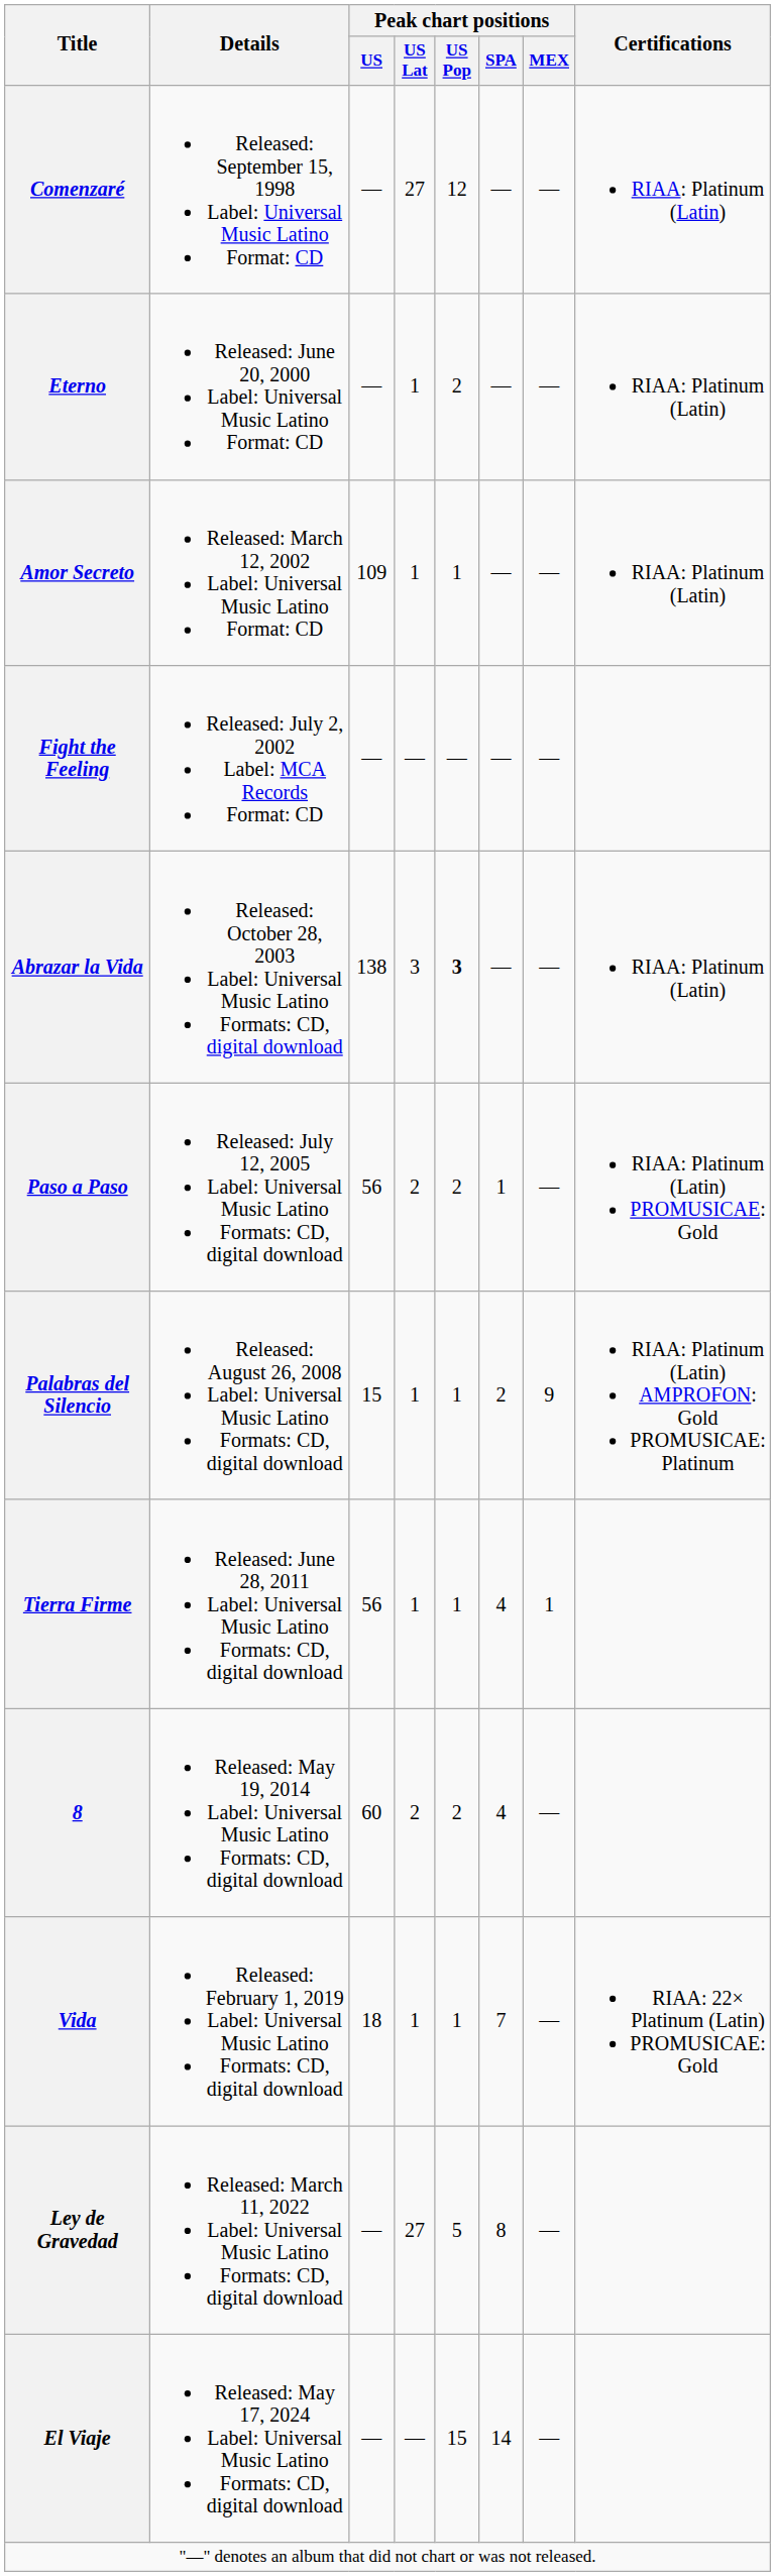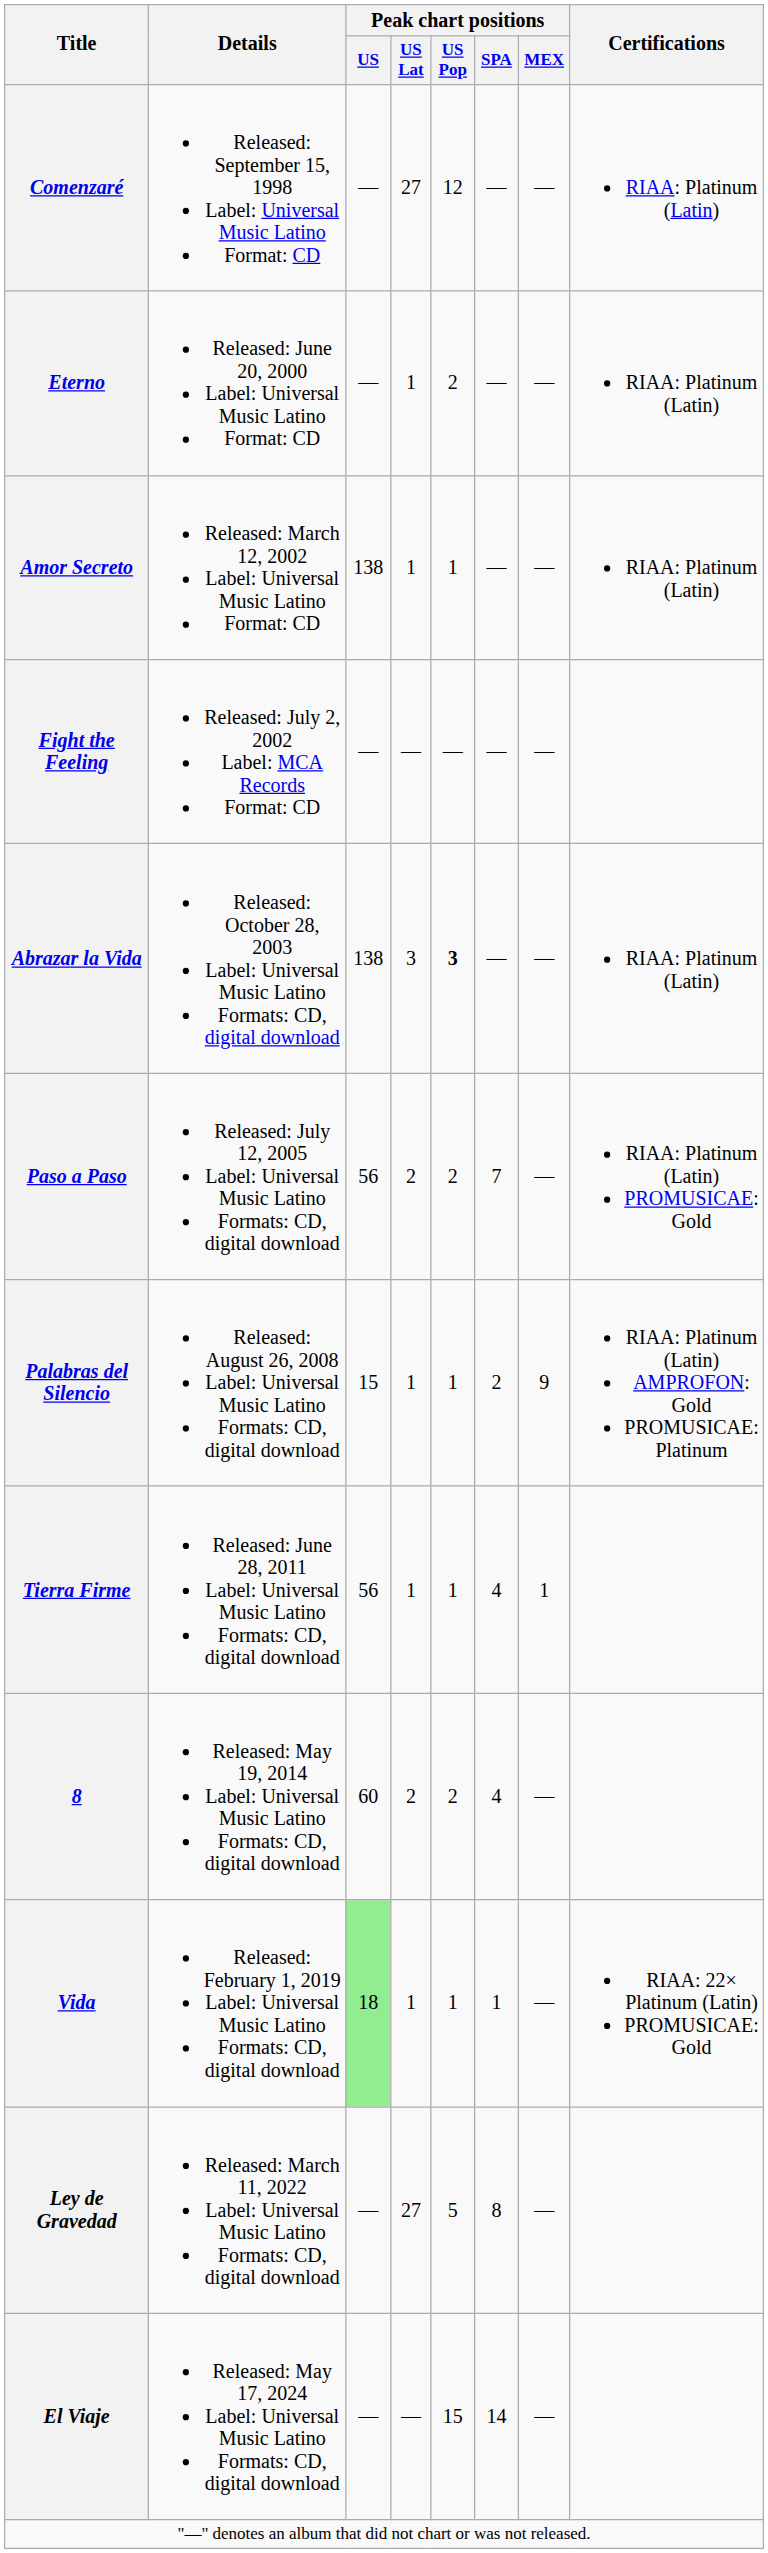 <table class="wikitable plainrowheaders" style="text-align:center;">
 <tr>
 <th scope="col" rowspan="2" style="width:12em;">Title</th>
 <th scope="col" rowspan="2" style="width:16em;">Details</th>
 <th scope="col" colspan="5">Peak chart positions</th>
 <th scope="col" rowspan="2">Certifications</th>
 </tr>
 <tr>
 <th scope="col" style="width:3em;font-size:85%;"><a href='#'>US</a><br></th>
 <th scope="col" style="width:3em;font-size:85%;"><a href='#'>US<br>Lat</a><br></th>
 <th scope="col" style="width:3em;font-size:85%;"><a href='#'>US<br>Pop</a><br></th>
 <th scope="col" style="width:3em;font-size:85%;"><a href='#'>SPA</a><br></th>
 <th scope="col" style="width:3em;font-size:85%;"><a href='#'>MEX</a><br></th>
 </tr>
 <tr>
 <th scope="row"><em><a href='#'>Comenzaré</a></em></th>
 <td><br><ul><li>Released: September 15, 1998</li><li>Label: <a href='#'>Universal Music Latino</a></li><li>Format: <a href='#'>CD</a></li></ul></td>
 <td>—</td>
 <td>27</td>
 <td>12</td>
 <td>—</td>
 <td>—</td>
 <td><br><ul><li><a href='#'>RIAA</a>: Platinum <span>(<a href='#'>Latin</a>)</span></li></ul></td>
 </tr>
 <tr>
 <th scope="row"><em><a href='#'>Eterno</a></em></th>
 <td><br><ul><li>Released: June 20, 2000</li><li>Label: Universal Music Latino</li><li>Format: CD</li></ul></td>
 <td>—</td>
 <td>1</td>
 <td>2</td>
 <td>—</td>
 <td>—</td>
 <td><br><ul><li>RIAA: Platinum <span>(Latin)</span></li></ul></td>
 </tr>
 <tr>
 <th scope="row"><em><a href='#'>Amor Secreto</a></em></th>
 <td><br><ul><li>Released: March 12, 2002</li><li>Label: Universal Music Latino</li><li>Format: CD</li></ul></td>
-<td>109</td>
+<td>138</td>
 <td>1</td>
 <td>1</td>
 <td>—</td>
 <td>—</td>
 <td><br><ul><li>RIAA: Platinum <span>(Latin)</span></li></ul></td>
 </tr>
 <tr>
 <th scope="row"><em><a href='#'>Fight the Feeling</a></em></th>
 <td><br><ul><li>Released: July 2, 2002</li><li>Label: <a href='#'>MCA Records</a></li><li>Format: CD</li></ul></td>
 <td>—</td>
 <td>—</td>
 <td>—</td>
 <td>—</td>
 <td>—</td>
 <td></td>
 </tr>
 <tr>
 <th scope="row"><em><a href='#'>Abrazar la Vida</a></em></th>
 <td><br><ul><li>Released: October 28, 2003</li><li>Label: Universal Music Latino</li><li>Formats: CD, <a href='#'>digital download</a></li></ul></td>
 <td>138</td>
 <td>3</td>
 <td><strong>3</strong></td>
 <td>—</td>
 <td>—</td>
 <td><br><ul><li>RIAA: Platinum <span>(Latin)</span></li></ul></td>
 </tr>
 <tr>
 <th scope="row"><em><a href='#'>Paso a Paso</a></em></th>
 <td><br><ul><li>Released: July 12, 2005</li><li>Label: Universal Music Latino</li><li>Formats: CD, digital download</li></ul></td>
 <td>56</td>
 <td>2</td>
 <td>2</td>
-<td>1</td>
+<td>7</td>
 <td>—</td>
 <td><br><ul><li>RIAA: Platinum <span>(Latin)</span></li><li><a href='#'>PROMUSICAE</a>: Gold</li></ul></td>
 </tr>
 <tr>
 <th scope="row"><em><a href='#'>Palabras del Silencio</a></em></th>
 <td><br><ul><li>Released: August 26, 2008</li><li>Label: Universal Music Latino</li><li>Formats: CD, digital download</li></ul></td>
 <td>15</td>
 <td>1</td>
 <td>1</td>
 <td>2</td>
 <td>9</td>
 <td><br><ul><li>RIAA: Platinum <span>(Latin)</span></li><li><a href='#'>AMPROFON</a>: Gold</li><li>PROMUSICAE: Platinum</li></ul></td>
 </tr>
 <tr>
 <th scope="row"><em><a href='#'>Tierra Firme</a></em></th>
 <td><br><ul><li>Released: June 28, 2011</li><li>Label: Universal Music Latino</li><li>Formats: CD, digital download</li></ul></td>
 <td>56</td>
 <td>1</td>
 <td>1</td>
 <td>4</td>
 <td>1</td>
 <td></td>
 </tr>
 <tr>
 <th scope="row"><em><a href='#'>8</a></em></th>
 <td><br><ul><li>Released: May 19, 2014</li><li>Label: Universal Music Latino</li><li>Formats: CD, digital download</li></ul></td>
 <td>60</td>
 <td>2</td>
 <td>2</td>
 <td>4</td>
 <td>—</td>
 <td></td>
 </tr>
 <tr>
 <th scope="row"><em><a href='#'>Vida</a></em></th>
 <td><br><ul><li>Released: February 1, 2019</li><li>Label: Universal Music Latino</li><li>Formats: CD, digital download</li></ul></td>
-<td>18</td>
+<td style="background: lightgreen;">18</td>
 <td>1</td>
 <td>1</td>
-<td>7</td>
+<td>1</td>
 <td>—</td>
 <td><br><ul><li>RIAA: 22× Platinum <span>(Latin)</span></li><li>PROMUSICAE: Gold</li></ul></td>
 </tr>
 <tr>
 <th scope="row"><em>Ley de Gravedad</em></th>
 <td><br><ul><li>Released: March 11, 2022</li><li>Label: Universal Music Latino</li><li>Formats: CD, digital download</li></ul></td>
 <td>—</td>
 <td>27</td>
 <td>5</td>
 <td>8</td>
 <td>—</td>
 <td></td>
 </tr>
 <tr>
 <th scope="row"><em>El Viaje</em></th>
 <td><br><ul><li>Released: May 17, 2024</li><li>Label: Universal Music Latino</li><li>Formats: CD, digital download</li></ul></td>
 <td>—</td>
 <td>—</td>
 <td>15</td>
 <td>14</td>
 <td>—</td>
 <td></td>
 </tr>
 <tr>
 <td colspan="20" style="font-size:85%;">"—" denotes an album that did not chart or was not released.</td>
 </tr>
 </table>
